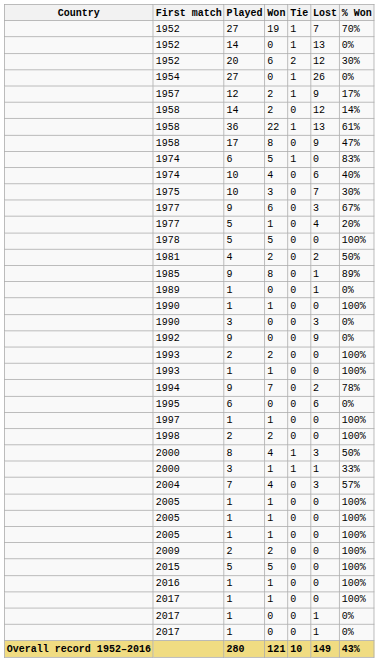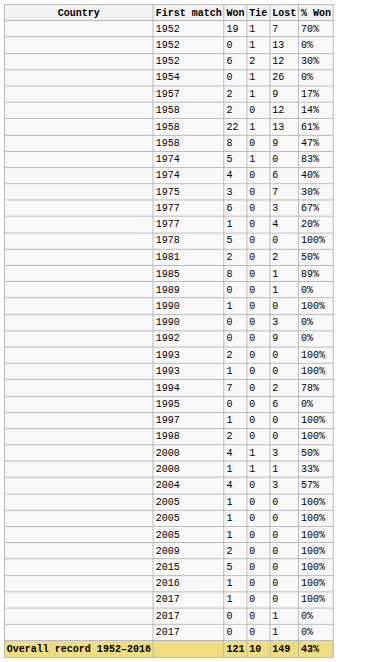 <table class="wikitable sortable">
 <tr style="text-align:left;">
 <th>Country</th>
 <th>First match</th>
-<th>Played</th>
 <th>Won</th>
 <th>Tie</th>
 <th>Lost</th>
 <th>% Won</th>
 </tr>
 <tr>
 <td></td>
 <td>1952</td>
-<td>27</td>
 <td>19</td>
 <td>1</td>
 <td>7</td>
 <td>70%</td>
 </tr>
 <tr>
 <td></td>
 <td>1952</td>
-<td>14</td>
 <td>0</td>
 <td>1</td>
 <td>13</td>
 <td>0%</td>
 </tr>
 <tr>
 <td></td>
 <td>1952</td>
-<td>20</td>
 <td>6</td>
 <td>2</td>
 <td>12</td>
 <td>30%</td>
 </tr>
 <tr>
 <td></td>
 <td>1954</td>
-<td>27</td>
 <td>0</td>
 <td>1</td>
 <td>26</td>
 <td>0%</td>
 </tr>
 <tr>
 <td></td>
 <td>1957</td>
-<td>12</td>
 <td>2</td>
 <td>1</td>
 <td>9</td>
 <td>17%</td>
 </tr>
 <tr>
 <td></td>
 <td>1958</td>
-<td>14</td>
 <td>2</td>
 <td>0</td>
 <td>12</td>
 <td>14%</td>
 </tr>
 <tr>
 <td></td>
 <td>1958</td>
-<td>36</td>
 <td>22</td>
 <td>1</td>
 <td>13</td>
 <td>61%</td>
 </tr>
 <tr>
 <td></td>
 <td>1958</td>
-<td>17</td>
 <td>8</td>
 <td>0</td>
 <td>9</td>
 <td>47%</td>
 </tr>
 <tr>
 <td></td>
 <td>1974</td>
-<td>6</td>
 <td>5</td>
 <td>1</td>
 <td>0</td>
 <td>83%</td>
 </tr>
 <tr>
 <td></td>
 <td>1974</td>
-<td>10</td>
 <td>4</td>
 <td>0</td>
 <td>6</td>
 <td>40%</td>
 </tr>
 <tr>
 <td></td>
 <td>1975</td>
-<td>10</td>
 <td>3</td>
 <td>0</td>
 <td>7</td>
 <td>30%</td>
 </tr>
 <tr>
 <td></td>
 <td>1977</td>
-<td>9</td>
 <td>6</td>
 <td>0</td>
 <td>3</td>
 <td>67%</td>
 </tr>
 <tr>
 <td></td>
 <td>1977</td>
-<td>5</td>
 <td>1</td>
 <td>0</td>
 <td>4</td>
 <td>20%</td>
 </tr>
 <tr>
 <td></td>
 <td>1978</td>
 <td>5</td>
-<td>5</td>
 <td>0</td>
 <td>0</td>
 <td>100%</td>
 </tr>
 <tr>
 <td></td>
 <td>1981</td>
-<td>4</td>
 <td>2</td>
 <td>0</td>
 <td>2</td>
 <td>50%</td>
 </tr>
 <tr>
 <td></td>
 <td>1985</td>
-<td>9</td>
 <td>8</td>
 <td>0</td>
 <td>1</td>
 <td>89%</td>
 </tr>
 <tr>
 <td></td>
 <td>1989</td>
-<td>1</td>
 <td>0</td>
 <td>0</td>
 <td>1</td>
 <td>0%</td>
 </tr>
 <tr>
 <td></td>
 <td>1990</td>
 <td>1</td>
-<td>1</td>
 <td>0</td>
 <td>0</td>
 <td>100%</td>
 </tr>
 <tr>
 <td></td>
 <td>1990</td>
-<td>3</td>
 <td>0</td>
 <td>0</td>
 <td>3</td>
 <td>0%</td>
 </tr>
 <tr>
 <td></td>
 <td>1992</td>
-<td>9</td>
 <td>0</td>
 <td>0</td>
 <td>9</td>
 <td>0%</td>
 </tr>
 <tr>
 <td></td>
 <td>1993</td>
 <td>2</td>
-<td>2</td>
 <td>0</td>
 <td>0</td>
 <td>100%</td>
 </tr>
 <tr>
 <td></td>
 <td>1993</td>
 <td>1</td>
-<td>1</td>
 <td>0</td>
 <td>0</td>
 <td>100%</td>
 </tr>
 <tr>
 <td></td>
 <td>1994</td>
-<td>9</td>
 <td>7</td>
 <td>0</td>
 <td>2</td>
 <td>78%</td>
 </tr>
 <tr>
 <td></td>
 <td>1995</td>
-<td>6</td>
 <td>0</td>
 <td>0</td>
 <td>6</td>
 <td>0%</td>
 </tr>
 <tr>
 <td></td>
 <td>1997</td>
 <td>1</td>
-<td>1</td>
 <td>0</td>
 <td>0</td>
 <td>100%</td>
 </tr>
 <tr>
 <td></td>
 <td>1998</td>
 <td>2</td>
-<td>2</td>
 <td>0</td>
 <td>0</td>
 <td>100%</td>
 </tr>
 <tr>
 <td></td>
 <td>2000</td>
-<td>8</td>
 <td>4</td>
 <td>1</td>
 <td>3</td>
 <td>50%</td>
 </tr>
 <tr>
 <td></td>
 <td>2000</td>
-<td>3</td>
 <td>1</td>
 <td>1</td>
 <td>1</td>
 <td>33%</td>
 </tr>
 <tr>
 <td></td>
 <td>2004</td>
-<td>7</td>
 <td>4</td>
 <td>0</td>
 <td>3</td>
 <td>57%</td>
 </tr>
 <tr>
 <td></td>
 <td>2005</td>
 <td>1</td>
+<td>0</td>
+<td>0</td>
+<td>100%</td>
+</tr>
+<tr>
+<td></td>
+<td>2005</td>
 <td>1</td>
 <td>0</td>
 <td>0</td>
 <td>100%</td>
 </tr>
 <tr>
 <td></td>
 <td>2005</td>
 <td>1</td>
-<td>1</td>
-<td>0</td>
-<td>0</td>
-<td>100%</td>
-</tr>
-<tr>
-<td></td>
-<td>2005</td>
-<td>1</td>
-<td>1</td>
 <td>0</td>
 <td>0</td>
 <td>100%</td>
 </tr>
 <tr>
 <td></td>
 <td>2009</td>
-<td>2</td>
 <td>2</td>
 <td>0</td>
 <td>0</td>
 <td>100%</td>
 </tr>
 <tr>
 <td></td>
 <td>2015</td>
 <td>5</td>
-<td>5</td>
 <td>0</td>
 <td>0</td>
 <td>100%</td>
 </tr>
 <tr>
 <td></td>
 <td>2016</td>
-<td>1</td>
-<td>1</td>
-<td>0</td>
-<td>0</td>
-<td>100%</td>
-</tr>
-<tr>
-<td></td>
-<td>2017</td>
-<td>1</td>
 <td>1</td>
 <td>0</td>
 <td>0</td>
 <td>100%</td>
 </tr>
 <tr>
 <td></td>
 <td>2017</td>
 <td>1</td>
 <td>0</td>
 <td>0</td>
+<td>100%</td>
+</tr>
+<tr>
+<td></td>
+<td>2017</td>
+<td>0</td>
+<td>0</td>
 <td>1</td>
 <td>0%</td>
 </tr>
 <tr>
 <td></td>
 <td>2017</td>
-<td>1</td>
 <td>0</td>
 <td>0</td>
 <td>1</td>
 <td>0%</td>
 </tr>
 <tr style="background:#f0dc82;">
 <td><strong>Overall record 1952–2016</strong></td>
 <td></td>
-<td><strong>280</strong></td>
 <td><strong>121</strong></td>
 <td><strong>10</strong></td>
 <td><strong>149</strong></td>
 <td><strong>43%</strong></td>
 </tr>
 </table>
